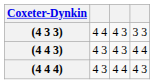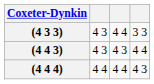 <table class="wikitable">
 <tr>
 <th><a href='#'>Coxeter-Dynkin</a></th>
 <th></th>
 <th></th>
 <th></th>
 </tr>
 <tr>
 <th>(4 3 3)</th>
+<td>4 3</td>
 <td>4 4</td>
-<td>4 3</td>
 <td>3 3</td>
 </tr>
 <tr>
 <th>(4 4 3)</th>
 <td>4 3</td>
 <td>4 3</td>
 <td>4 4</td>
 </tr>
 <tr>
 <th>(4 4 4)</th>
-<td>4 3</td>
+<td>4 4</td>
 <td>4 4</td>
 <td>4 3</td>
 </tr>
 </table>
